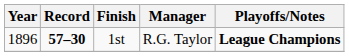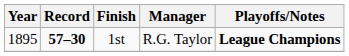 <table class="wikitable" style="text-align:center">
 <tr>
 <th>Year</th>
 <th>Record</th>
 <th>Finish</th>
 <th>Manager</th>
 <th>Playoffs/Notes</th>
 </tr>
 <tr>
-<td>1896</td>
+<td>1895</td>
 <td><strong>57–30</strong></td>
 <td>1st</td>
 <td>R.G. Taylor</td>
 <td><strong>League Champions</strong></td>
 </tr>
 <tr>
 </tr>
 </table>
